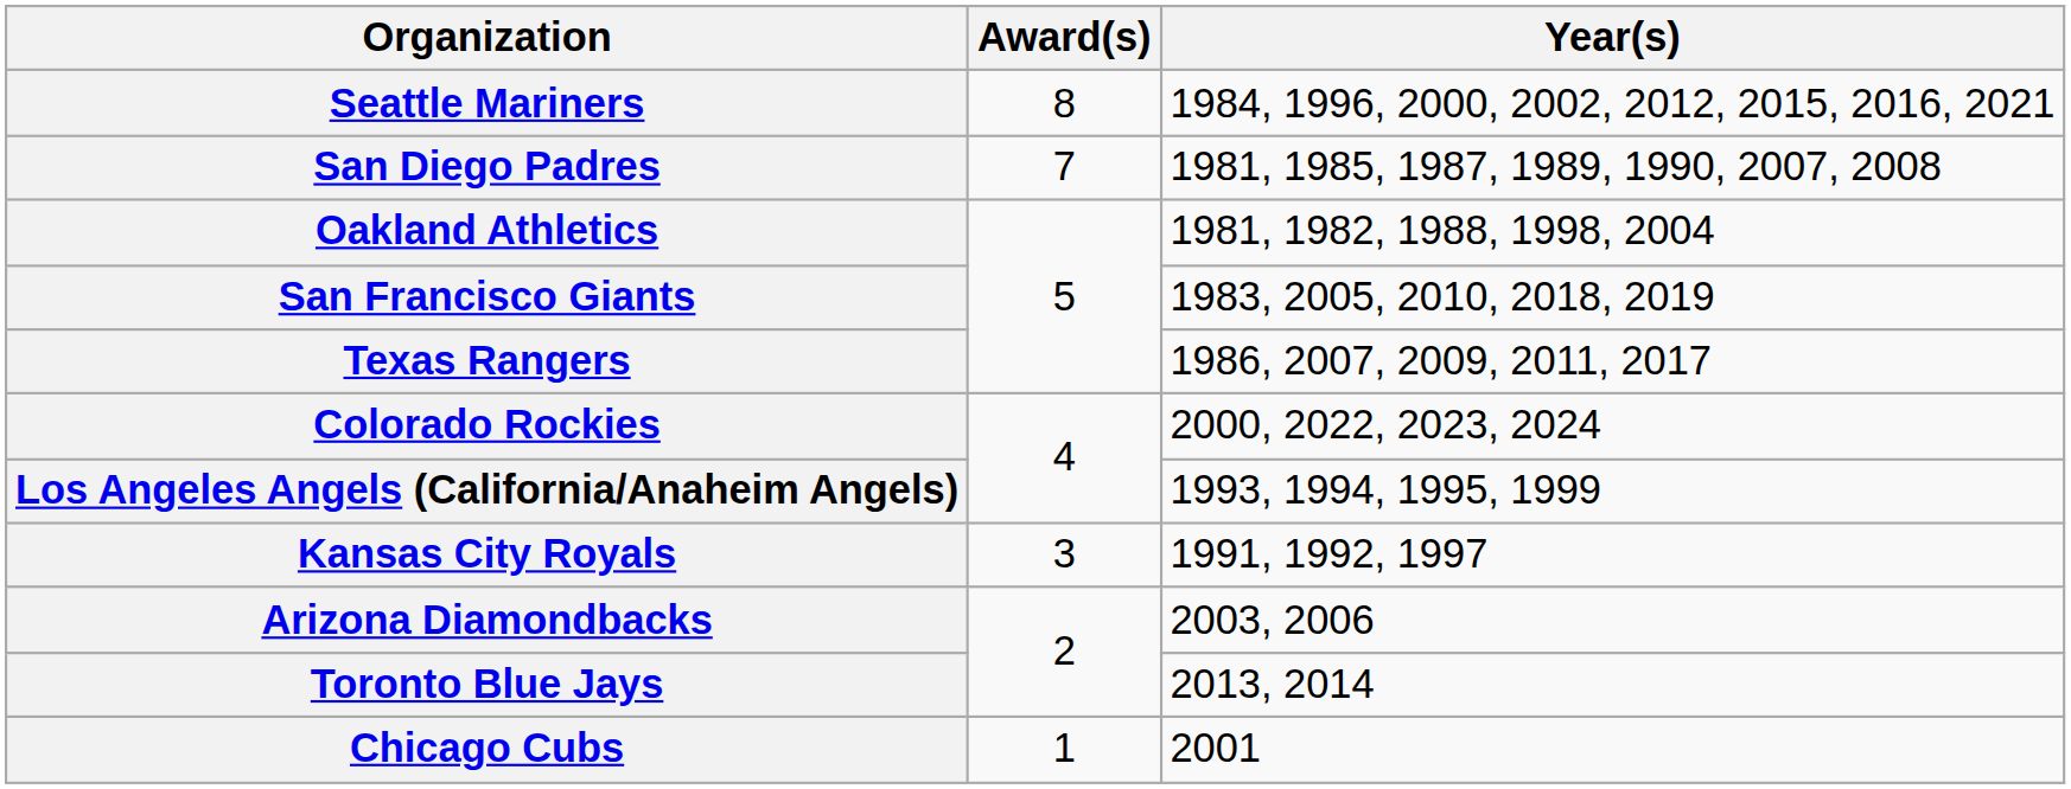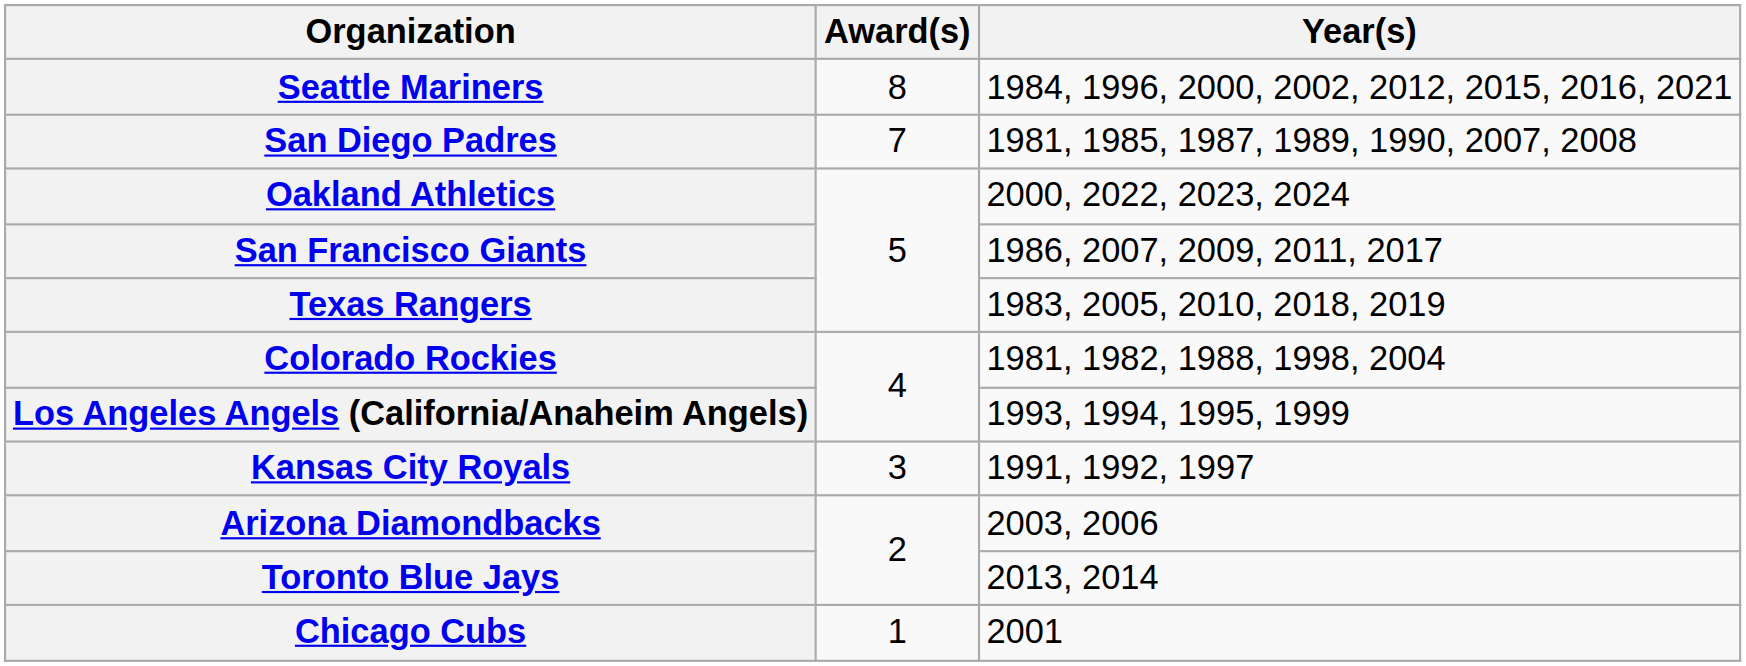 <table class="wikitable sortable plainrowheaders" style="text-align:left">
 <tr>
 <th scope="col">Organization</th>
 <th scope="col">Award(s)</th>
 <th scope="col">Year(s)</th>
 </tr>
 <tr>
 <th scope="row"><strong><a href='#'>Seattle Mariners</a></strong></th>
 <td style="text-align:center">8</td>
 <td>1984, 1996, 2000, 2002, 2012, 2015, 2016, 2021</td>
 </tr>
 <tr>
 <th scope="row"><a href='#'>San Diego Padres</a></th>
 <td style="text-align:center">7</td>
 <td>1981, 1985, 1987, 1989, 1990, 2007, 2008</td>
 </tr>
 <tr>
 <th scope="row"><a href='#'>Oakland Athletics</a></th>
 <td style="text-align:center" rowspan="3">5</td>
-<td>1981, 1982, 1988, 1998, 2004</td>
+<td>2000, 2022, 2023, 2024</td>
 </tr>
 <tr>
 <th scope="row"><strong><a href='#'>San Francisco Giants</a></strong></th>
-<td>1983, 2005, 2010, 2018, 2019</td>
+<td>1986, 2007, 2009, 2011, 2017</td>
 </tr>
 <tr>
 <th scope="row"><a href='#'>Texas Rangers</a></th>
-<td>1986, 2007, 2009, 2011, 2017</td>
+<td>1983, 2005, 2010, 2018, 2019</td>
 </tr>
 <tr>
 <th scope="row"><strong><a href='#'>Colorado Rockies</a></strong></th>
 <td style="text-align:center" rowspan="2">4</td>
-<td>2000, 2022, 2023, 2024</td>
+<td>1981, 1982, 1988, 1998, 2004</td>
 </tr>
 <tr>
 <th scope="row"><strong><a href='#'>Los Angeles Angels</a></strong> (California/Anaheim Angels)</th>
 <td>1993, 1994, 1995, 1999</td>
 </tr>
 <tr>
 <th scope="row"><a href='#'>Kansas City Royals</a></th>
 <td style="text-align:center">3</td>
 <td>1991, 1992, 1997</td>
 </tr>
 <tr>
 <th scope="row"><strong><a href='#'>Arizona Diamondbacks</a></strong></th>
 <td style="text-align:center" rowspan="2">2</td>
 <td>2003, 2006</td>
 </tr>
 <tr>
 <th scope="row"><strong><a href='#'>Toronto Blue Jays</a></strong></th>
 <td>2013, 2014</td>
 </tr>
 <tr>
 <th scope="row"><a href='#'>Chicago Cubs</a></th>
 <td style="text-align:center">1</td>
 <td>2001</td>
 </tr>
 </table>
